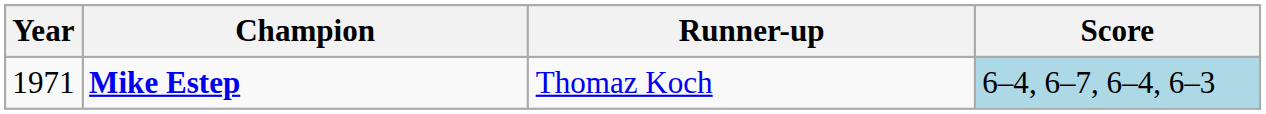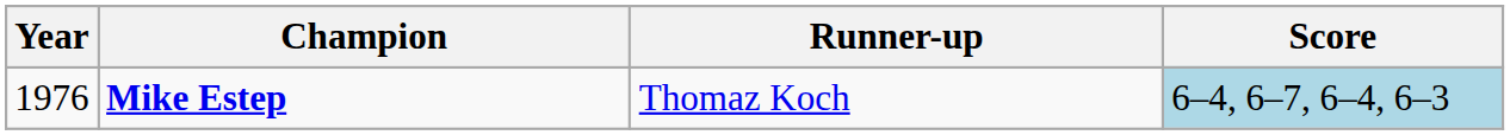 <table class="wikitable" style="font-size:90%">
 <tr>
 <th>Year</th>
 <th width="200">Champion</th>
 <th width="200">Runner-up</th>
 <th width="125">Score</th>
 </tr>
 <tr>
-<td>1971</td>
+<td>1976</td>
 <td> <strong><a href='#'>Mike Estep</a></strong></td>
 <td> <a href='#'>Thomaz Koch</a></td>
 <td style="background: lightblue;">6–4, 6–7, 6–4, 6–3</td>
 </tr>
 </table>
